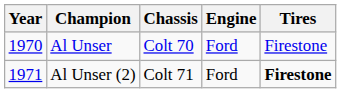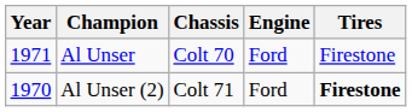 <table class="wikitable" style="font-size: 85%">
 <tr>
 <th><strong>Year</strong></th>
 <th><strong>Champion</strong></th>
 <th><strong>Chassis</strong></th>
 <th><strong>Engine</strong></th>
 <th><strong>Tires</strong></th>
 </tr>
 <tr>
-<td><a href='#'>1970</a></td>
+<td><a href='#'>1971</a></td>
 <td> <a href='#'>Al Unser</a></td>
 <td><a href='#'>Colt 70</a></td>
 <td><a href='#'>Ford</a></td>
 <td><a href='#'>Firestone</a></td>
 </tr>
 <tr>
-<td><a href='#'>1971</a></td>
+<td><a href='#'>1970</a></td>
 <td> Al Unser (2)</td>
 <td>Colt 71</td>
 <td>Ford</td>
 <td><strong>Firestone</strong></td>
 </tr>
 </table>
